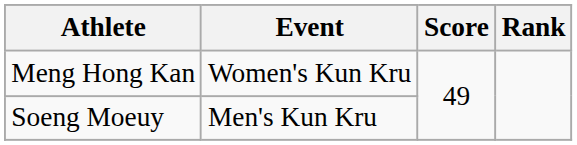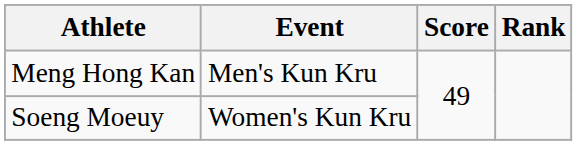 <table class="wikitable" style="font-size:90%">
 <tr>
 <th>Athlete</th>
 <th>Event</th>
 <th>Score</th>
 <th>Rank</th>
 </tr>
 <tr align=center>
 <td align=left>Meng Hong Kan</td>
-<td align=left>Women's Kun Kru</td>
+<td align=left>Men's Kun Kru</td>
 <td rowspan=2>49</td>
 <td rowspan=2></td>
 </tr>
 <tr align=center>
 <td align=left>Soeng Moeuy</td>
-<td align=left>Men's Kun Kru</td>
+<td align=left>Women's Kun Kru</td>
 </tr>
 </table>
